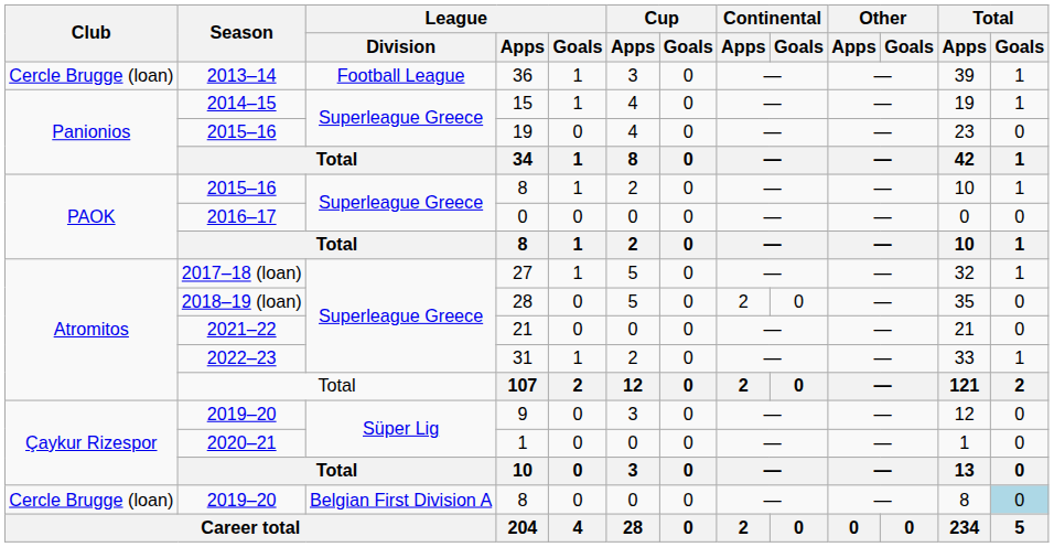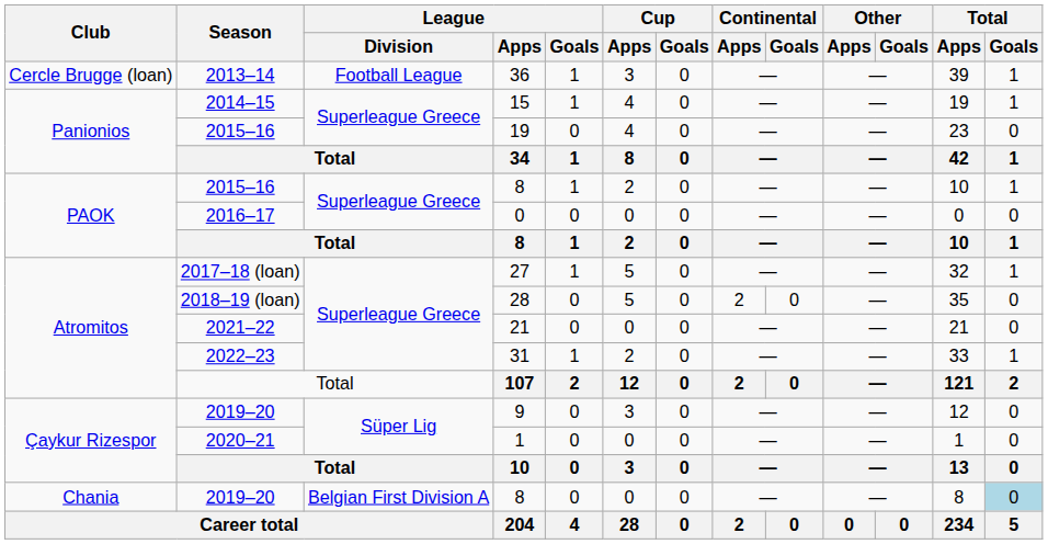 <table class="wikitable" style="text-align:center">
 <tr>
 <th rowspan=2>Club</th>
 <th rowspan=2>Season</th>
 <th colspan=3>League</th>
 <th colspan=2>Cup</th>
 <th colspan=2>Continental</th>
 <th colspan=2>Other</th>
 <th colspan=2>Total</th>
 </tr>
 <tr>
 <th>Division</th>
 <th>Apps</th>
 <th>Goals</th>
 <th>Apps</th>
 <th>Goals</th>
 <th>Apps</th>
 <th>Goals</th>
 <th>Apps</th>
 <th>Goals</th>
 <th>Apps</th>
 <th>Goals</th>
 </tr>
 <tr>
 <td><a href='#'>Cercle Brugge</a> (loan)</td>
 <td><a href='#'>2013–14</a></td>
 <td><a href='#'>Football League</a></td>
 <td>36</td>
 <td>1</td>
 <td>3</td>
 <td>0</td>
 <td colspan="2">—</td>
 <td colspan="2">—</td>
 <td>39</td>
 <td>1</td>
 </tr>
 <tr>
 <td rowspan="3"><a href='#'>Panionios</a></td>
 <td><a href='#'>2014–15</a></td>
 <td rowspan="2"><a href='#'>Superleague Greece</a></td>
 <td>15</td>
 <td>1</td>
 <td>4</td>
 <td>0</td>
 <td colspan="2">—</td>
 <td colspan="2">—</td>
 <td>19</td>
 <td>1</td>
 </tr>
 <tr>
 <td><a href='#'>2015–16</a></td>
 <td>19</td>
 <td>0</td>
 <td>4</td>
 <td>0</td>
 <td colspan="2">—</td>
 <td colspan="2">—</td>
 <td>23</td>
 <td>0</td>
 </tr>
 <tr>
 <th colspan="2">Total</th>
 <th>34</th>
 <th>1</th>
 <th>8</th>
 <th>0</th>
 <th colspan="2">—</th>
 <th colspan="2">—</th>
 <th>42</th>
 <th>1</th>
 </tr>
 <tr>
 <td rowspan="3"><a href='#'>PAOK</a></td>
 <td><a href='#'>2015–16</a></td>
 <td rowspan="2"><a href='#'>Superleague Greece</a></td>
 <td>8</td>
 <td>1</td>
 <td>2</td>
 <td>0</td>
 <td colspan="2">—</td>
 <td colspan="2">—</td>
 <td>10</td>
 <td>1</td>
 </tr>
 <tr>
 <td><a href='#'>2016–17</a></td>
 <td>0</td>
 <td>0</td>
 <td>0</td>
 <td>0</td>
 <td colspan="2">—</td>
 <td colspan="2">—</td>
 <td>0</td>
 <td>0</td>
 </tr>
 <tr>
 <th colspan="2">Total</th>
 <th>8</th>
 <th>1</th>
 <th>2</th>
 <th>0</th>
 <th colspan="2">—</th>
 <th colspan="2">—</th>
 <th>10</th>
 <th>1</th>
 </tr>
 <tr>
 <td rowspan="5"><a href='#'>Atromitos</a></td>
 <td><a href='#'>2017–18</a> (loan)</td>
 <td rowspan="4"><a href='#'>Superleague Greece</a></td>
 <td>27</td>
 <td>1</td>
 <td>5</td>
 <td>0</td>
 <td colspan="2">—</td>
 <td colspan="2">—</td>
 <td>32</td>
 <td>1</td>
 </tr>
 <tr>
 <td><a href='#'>2018–19</a> (loan)</td>
 <td>28</td>
 <td>0</td>
 <td>5</td>
 <td>0</td>
 <td>2</td>
 <td>0</td>
 <td colspan="2">—</td>
 <td>35</td>
 <td>0</td>
 </tr>
 <tr>
 <td><a href='#'>2021–22</a></td>
 <td>21</td>
 <td>0</td>
 <td>0</td>
 <td>0</td>
 <td colspan="2">—</td>
 <td colspan="2">—</td>
 <td>21</td>
 <td>0</td>
 </tr>
 <tr>
 <td><a href='#'>2022–23</a></td>
 <td>31</td>
 <td>1</td>
 <td>2</td>
 <td>0</td>
 <td colspan="2">—</td>
 <td colspan="2">—</td>
 <td>33</td>
 <td>1</td>
 </tr>
 <tr>
 <td colspan="2">Total</td>
 <th>107</th>
 <th>2</th>
 <th>12</th>
 <th>0</th>
 <th>2</th>
 <th>0</th>
 <th colspan="2">—</th>
 <th>121</th>
 <th>2</th>
 </tr>
 <tr>
 <td rowspan="3"><a href='#'>Çaykur Rizespor</a></td>
 <td><a href='#'>2019–20</a></td>
 <td rowspan="2"><a href='#'>Süper Lig</a></td>
 <td>9</td>
 <td>0</td>
 <td>3</td>
 <td>0</td>
 <td colspan="2">—</td>
 <td colspan="2">—</td>
 <td>12</td>
 <td>0</td>
 </tr>
 <tr>
 <td><a href='#'>2020–21</a></td>
 <td>1</td>
 <td>0</td>
 <td>0</td>
 <td>0</td>
 <td colspan="2">—</td>
 <td colspan="2">—</td>
 <td>1</td>
 <td>0</td>
 </tr>
 <tr>
 <th colspan="2">Total</th>
 <th>10</th>
 <th>0</th>
 <th>3</th>
 <th>0</th>
 <th colspan="2">—</th>
 <th colspan="2">—</th>
 <th>13</th>
 <th>0</th>
 </tr>
 <tr>
-<td><a href='#'>Cercle Brugge</a> (loan)</td>
+<td><a href='#'>Chania</a></td>
 <td><a href='#'>2019–20</a></td>
 <td><a href='#'>Belgian First Division A</a></td>
 <td>8</td>
 <td>0</td>
 <td>0</td>
 <td>0</td>
 <td colspan="2">—</td>
 <td colspan="2">—</td>
 <td>8</td>
 <td style="background: lightblue;">0</td>
 </tr>
 <tr>
 <th colspan="3">Career total</th>
 <th>204</th>
 <th>4</th>
 <th>28</th>
 <th>0</th>
 <th>2</th>
 <th>0</th>
 <th>0</th>
 <th>0</th>
 <th>234</th>
 <th>5</th>
 </tr>
 </table>
